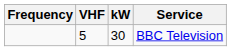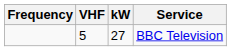 <table class="wikitable sortable">
 <tr>
 <th>Frequency</th>
 <th>VHF</th>
 <th>kW</th>
 <th>Service</th>
 </tr>
 <tr>
 <td></td>
 <td>5</td>
-<td>30</td>
+<td>27</td>
 <td><a href='#'>BBC Television</a></td>
 </tr>
 </table>
